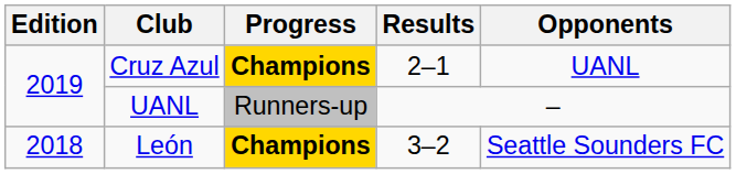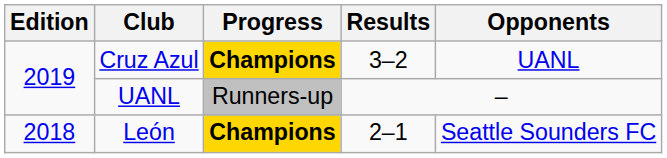 <table class="wikitable" style="text-align: center;">
 <tr>
 <th>Edition</th>
 <th>Club</th>
 <th>Progress</th>
 <th>Results</th>
 <th>Opponents</th>
 </tr>
 <tr>
 <td rowspan="2"><a href='#'>2019</a></td>
 <td><a href='#'>Cruz Azul</a></td>
 <td bgcolor="gold"><strong>Champions</strong></td>
-<td>2–1</td>
+<td>3–2</td>
 <td><a href='#'>UANL</a></td>
 </tr>
 <tr>
 <td><a href='#'>UANL</a></td>
 <td bgcolor="silver">Runners-up</td>
 <td colspan=2>–</td>
 </tr>
 <tr>
 <td><a href='#'>2018</a></td>
 <td><a href='#'>León</a></td>
 <td bgcolor="gold"><strong>Champions</strong></td>
-<td>3–2</td>
+<td>2–1</td>
 <td> <a href='#'>Seattle Sounders FC</a></td>
 </tr>
 </table>
